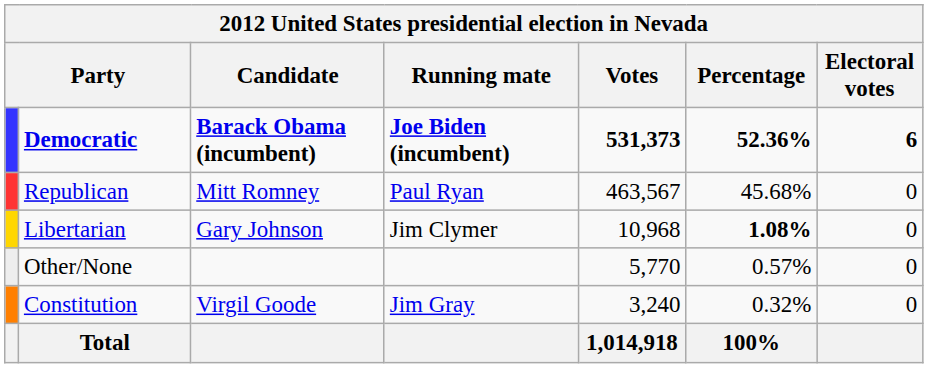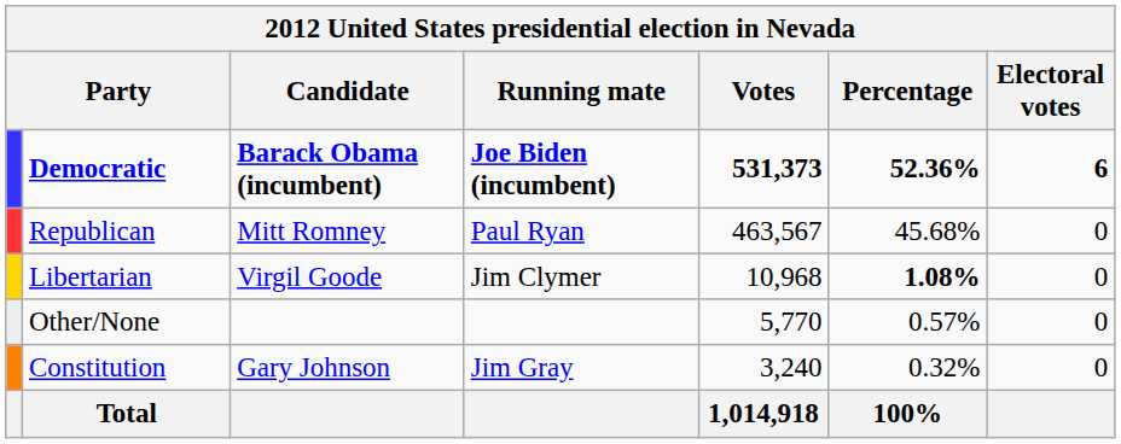 <table class="wikitable" style="font-size: 95%;">
 <tr>
 <th colspan="7">2012 United States presidential election in Nevada</th>
 </tr>
 <tr>
 <th colspan="2" style="width: 15em">Party</th>
 <th style="width: 17em">Candidate</th>
 <th style="width: 17em">Running mate</th>
 <th style="width: 5em">Votes</th>
 <th style="width: 7em">Percentage</th>
 <th style="width: 5em">Electoral votes</th>
 </tr>
 <tr>
 <th style="background-color:#3333FF; width: 3px"></th>
 <td style="width: 130px"><strong><a href='#'>Democratic</a></strong></td>
 <td><strong><a href='#'>Barack Obama</a></strong> <strong>(incumbent)</strong></td>
 <td><strong><a href='#'>Joe Biden</a></strong> <strong>(incumbent)</strong></td>
 <td align="right"><strong>531,373</strong></td>
 <td align="right"><strong>52.36%</strong></td>
 <td align="right"><strong>6</strong></td>
 </tr>
 <tr>
 <th style="background-color:#FF3333; width: 3px"></th>
 <td style="width: 130px"><a href='#'>Republican</a></td>
 <td><a href='#'>Mitt Romney</a></td>
 <td><a href='#'>Paul Ryan</a></td>
 <td align="right">463,567</td>
 <td align="right">45.68%</td>
 <td align="right">0</td>
 </tr>
 <tr>
 <th style="background-color:#FFD700; width: 3px"></th>
 <td style="width: 130px"><a href='#'>Libertarian</a></td>
-<td><a href='#'>Gary Johnson</a></td>
+<td><a href='#'>Virgil Goode</a></td>
 <td>Jim Clymer</td>
 <td align="right">10,968</td>
 <td align="right"><strong>1.08%</strong></td>
 <td align="right">0</td>
 </tr>
 <tr>
 <th style="background-color:#EEEEEE; width: 3px"></th>
 <td style="width: 130px">Other/None</td>
 <td></td>
 <td></td>
 <td align="right">5,770</td>
 <td align="right">0.57%</td>
 <td align="right">0</td>
 </tr>
 <tr>
 <th style="background-color:#FF7F00; width: 3px"></th>
 <td style="width: 130px"><a href='#'>Constitution</a></td>
-<td><a href='#'>Virgil Goode</a></td>
+<td><a href='#'>Gary Johnson</a></td>
 <td><a href='#'>Jim Gray</a></td>
 <td align="right">3,240</td>
 <td align="right">0.32%</td>
 <td align="right">0</td>
 </tr>
 <tr>
 <th></th>
 <th>Total</th>
 <th></th>
 <th></th>
 <th>1,014,918</th>
 <th>100%</th>
 <th></th>
 </tr>
 </table>
